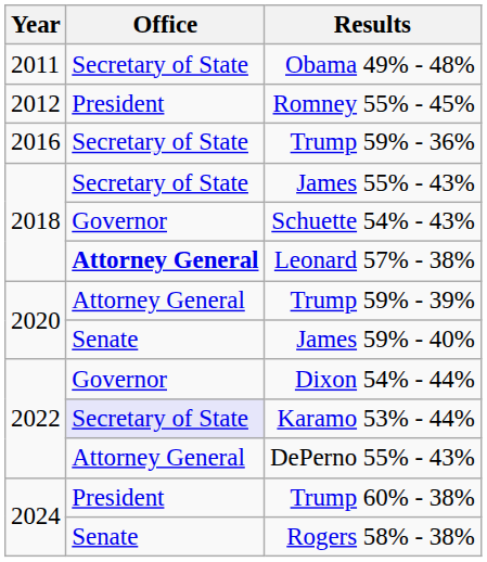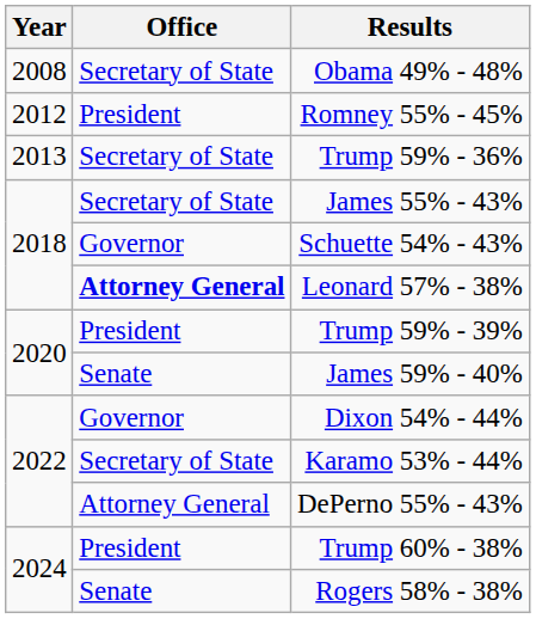 <table class=wikitable>
 <tr>
 <th>Year</th>
 <th>Office</th>
 <th>Results</th>
 </tr>
 <tr>
-<td>2011</td>
+<td>2008</td>
 <td><a href='#'>Secretary of State</a></td>
 <td align="right" ><a href='#'>Obama</a> 49% - 48%</td>
 </tr>
 <tr>
 <td>2012</td>
 <td><a href='#'>President</a></td>
 <td align="right" ><a href='#'>Romney</a> 55% - 45%</td>
 </tr>
 <tr>
-<td>2016</td>
+<td>2013</td>
 <td><a href='#'>Secretary of State</a></td>
 <td align="right" ><a href='#'>Trump</a> 59% - 36%</td>
 </tr>
 <tr>
 <td rowspan=3>2018</td>
 <td><a href='#'>Secretary of State</a></td>
 <td align="right" ><a href='#'>James</a> 55% - 43%</td>
 </tr>
 <tr>
 <td><a href='#'>Governor</a></td>
 <td align="right" ><a href='#'>Schuette</a> 54% - 43%</td>
 </tr>
 <tr>
 <td><strong><a href='#'>Attorney General</a></strong></td>
 <td align="right" ><a href='#'>Leonard</a> 57% - 38%</td>
 </tr>
 <tr>
 <td rowspan=2>2020</td>
-<td><a href='#'>Attorney General</a></td>
+<td><a href='#'>President</a></td>
 <td align="right" ><a href='#'>Trump</a> 59% - 39%</td>
 </tr>
 <tr>
 <td><a href='#'>Senate</a></td>
 <td align="right" ><a href='#'>James</a> 59% - 40%</td>
 </tr>
 <tr>
 <td rowspan=3>2022</td>
 <td><a href='#'>Governor</a></td>
 <td align="right" ><a href='#'>Dixon</a> 54% - 44%</td>
 </tr>
 <tr>
-<td style="background: lavender;"><a href='#'>Secretary of State</a></td>
+<td><a href='#'>Secretary of State</a></td>
 <td align="right" ><a href='#'>Karamo</a> 53% - 44%</td>
 </tr>
 <tr>
 <td><a href='#'>Attorney General</a></td>
 <td align="right" >DePerno 55% - 43%</td>
 </tr>
 <tr>
 <td rowspan=2>2024</td>
 <td><a href='#'>President</a></td>
 <td align="right" ><a href='#'>Trump</a> 60% - 38%</td>
 </tr>
 <tr>
 <td><a href='#'>Senate</a></td>
 <td align="right" ><a href='#'>Rogers</a> 58% - 38%</td>
 </tr>
 </table>
